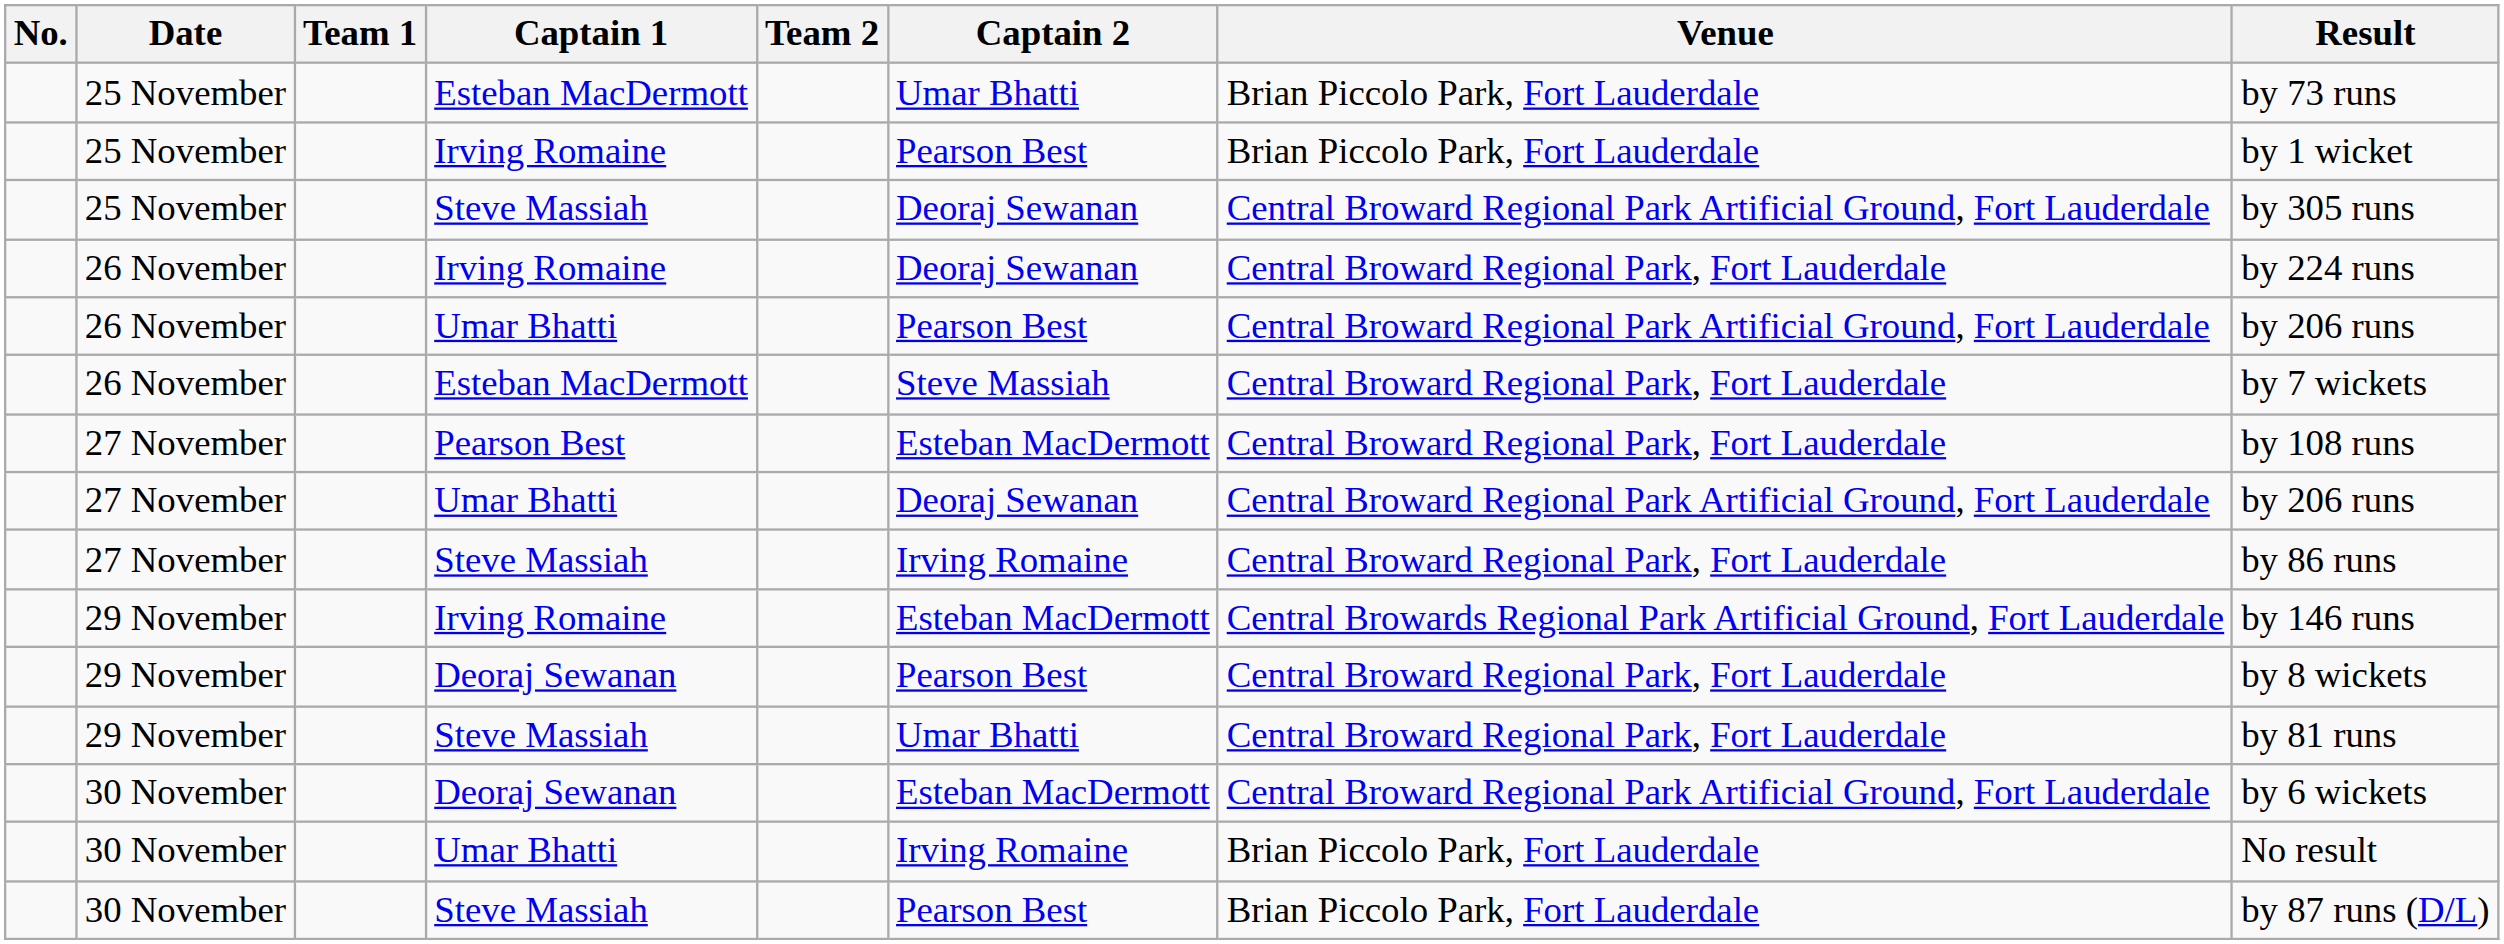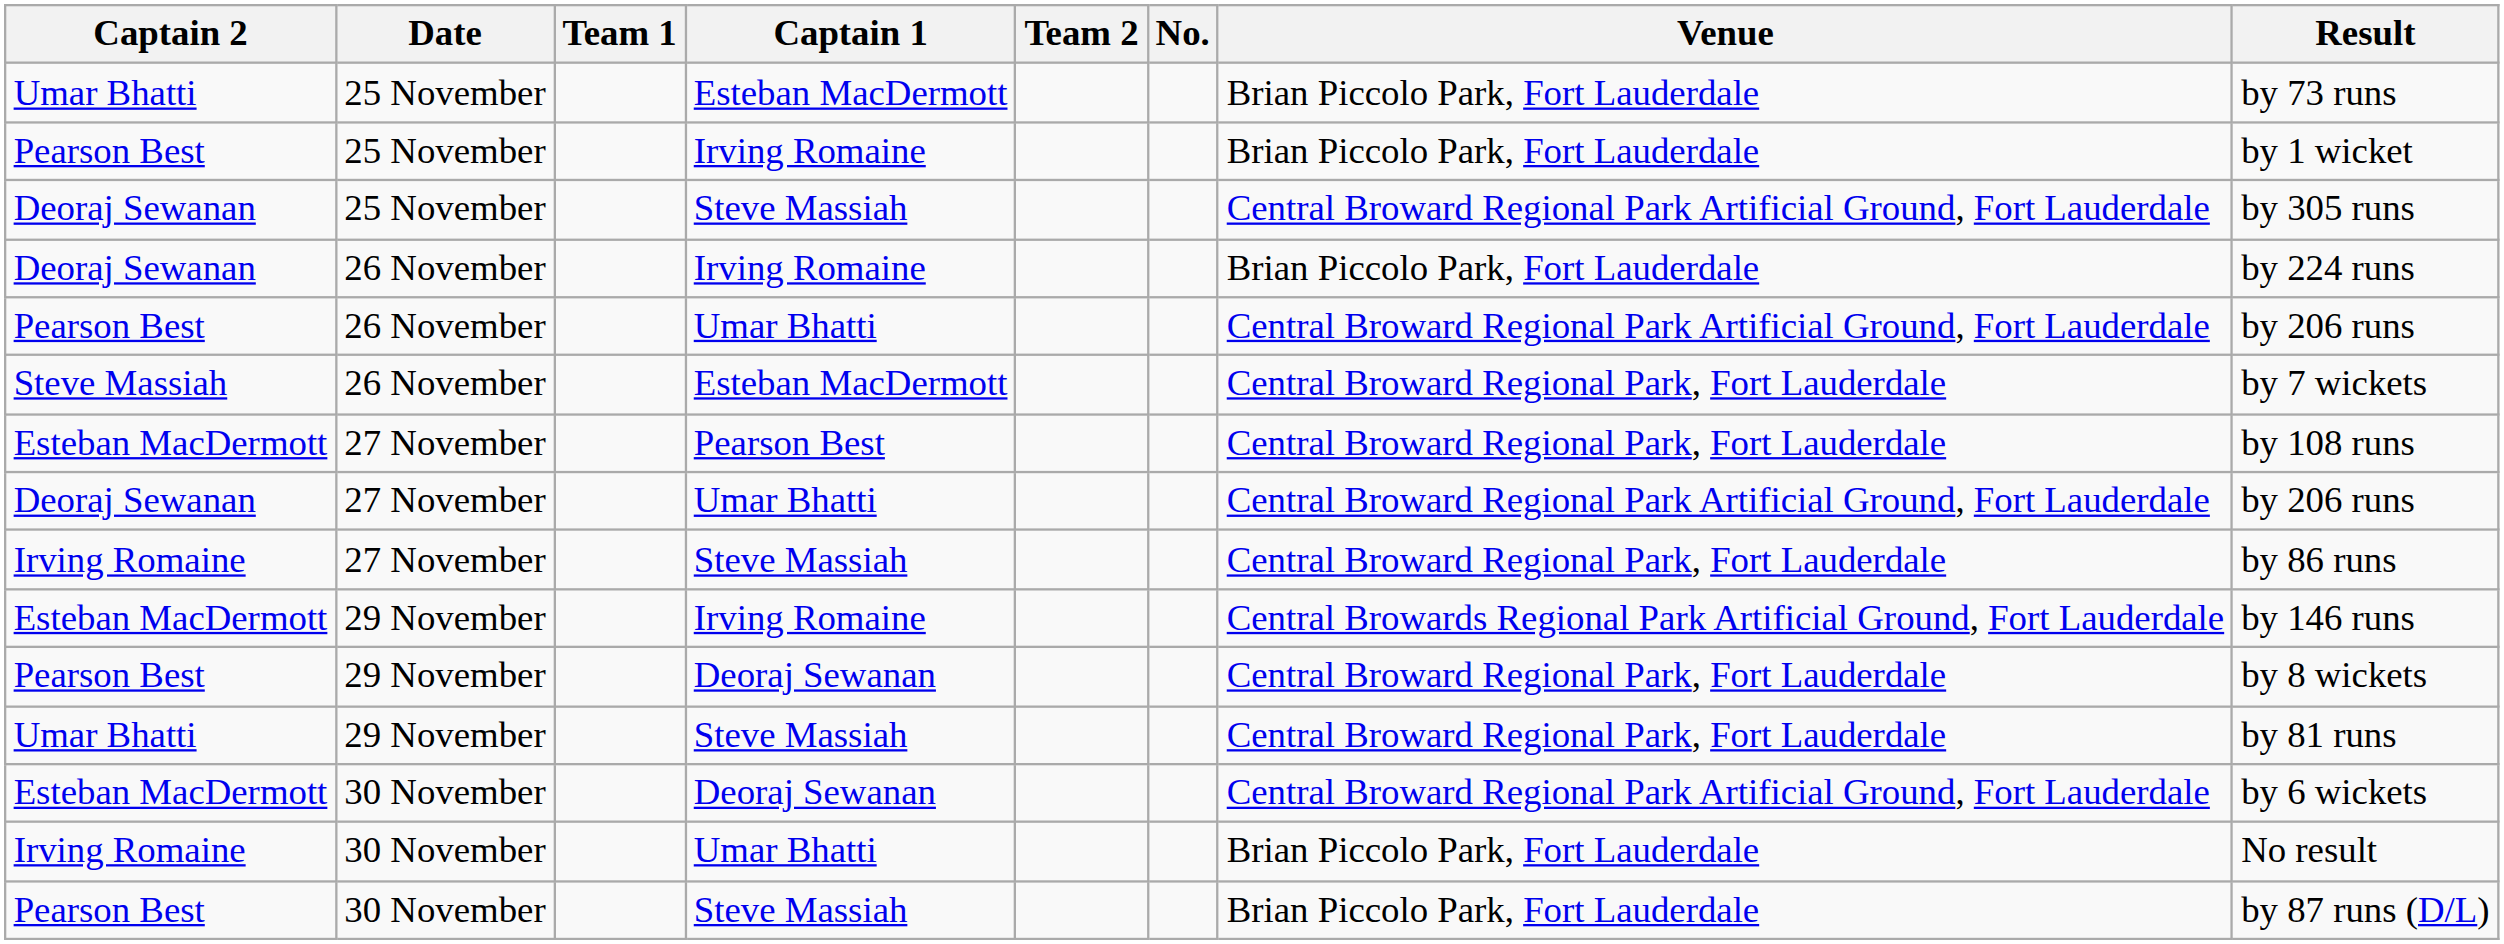 <table class="wikitable">
 <tr>
-<th>No.</th>
+<th>Captain 2</th>
 <th>Date</th>
 <th>Team 1</th>
 <th>Captain 1</th>
 <th>Team 2</th>
-<th>Captain 2</th>
+<th>No.</th>
 <th>Venue</th>
 <th>Result</th>
 </tr>
 <tr>
-<td></td>
+<td><a href='#'>Umar Bhatti</a></td>
 <td>25 November</td>
 <td></td>
 <td><a href='#'>Esteban MacDermott</a></td>
 <td></td>
-<td><a href='#'>Umar Bhatti</a></td>
+<td></td>
 <td>Brian Piccolo Park, <a href='#'>Fort Lauderdale</a></td>
 <td> by 73 runs</td>
 </tr>
 <tr>
-<td></td>
+<td><a href='#'>Pearson Best</a></td>
 <td>25 November</td>
 <td></td>
 <td><a href='#'>Irving Romaine</a></td>
 <td></td>
-<td><a href='#'>Pearson Best</a></td>
+<td></td>
 <td>Brian Piccolo Park, <a href='#'>Fort Lauderdale</a></td>
 <td> by 1 wicket</td>
 </tr>
 <tr>
-<td></td>
+<td><a href='#'>Deoraj Sewanan</a></td>
 <td>25 November</td>
 <td></td>
 <td><a href='#'>Steve Massiah</a></td>
 <td></td>
-<td><a href='#'>Deoraj Sewanan</a></td>
+<td></td>
 <td><a href='#'>Central Broward Regional Park Artificial Ground</a>, <a href='#'>Fort Lauderdale</a></td>
 <td> by 305 runs</td>
 </tr>
 <tr>
-<td></td>
+<td><a href='#'>Deoraj Sewanan</a></td>
 <td>26 November</td>
 <td></td>
 <td><a href='#'>Irving Romaine</a></td>
 <td></td>
-<td><a href='#'>Deoraj Sewanan</a></td>
-<td><a href='#'>Central Broward Regional Park</a>, <a href='#'>Fort Lauderdale</a></td>
+<td></td>
+<td>Brian Piccolo Park, <a href='#'>Fort Lauderdale</a></td>
 <td> by 224 runs</td>
 </tr>
 <tr>
-<td></td>
+<td><a href='#'>Pearson Best</a></td>
 <td>26 November</td>
 <td></td>
 <td><a href='#'>Umar Bhatti</a></td>
 <td></td>
-<td><a href='#'>Pearson Best</a></td>
+<td></td>
 <td><a href='#'>Central Broward Regional Park Artificial Ground</a>, <a href='#'>Fort Lauderdale</a></td>
 <td> by 206 runs</td>
 </tr>
 <tr>
-<td></td>
+<td><a href='#'>Steve Massiah</a></td>
 <td>26 November</td>
 <td></td>
 <td><a href='#'>Esteban MacDermott</a></td>
 <td></td>
-<td><a href='#'>Steve Massiah</a></td>
+<td></td>
 <td><a href='#'>Central Broward Regional Park</a>, <a href='#'>Fort Lauderdale</a></td>
 <td> by 7 wickets</td>
 </tr>
 <tr>
-<td></td>
+<td><a href='#'>Esteban MacDermott</a></td>
 <td>27 November</td>
 <td></td>
 <td><a href='#'>Pearson Best</a></td>
 <td></td>
-<td><a href='#'>Esteban MacDermott</a></td>
+<td></td>
 <td><a href='#'>Central Broward Regional Park</a>, <a href='#'>Fort Lauderdale</a></td>
 <td> by 108 runs</td>
 </tr>
 <tr>
-<td></td>
+<td><a href='#'>Deoraj Sewanan</a></td>
 <td>27 November</td>
 <td></td>
 <td><a href='#'>Umar Bhatti</a></td>
 <td></td>
-<td><a href='#'>Deoraj Sewanan</a></td>
+<td></td>
 <td><a href='#'>Central Broward Regional Park Artificial Ground</a>, <a href='#'>Fort Lauderdale</a></td>
 <td> by 206 runs</td>
 </tr>
 <tr>
-<td></td>
+<td><a href='#'>Irving Romaine</a></td>
 <td>27 November</td>
 <td></td>
 <td><a href='#'>Steve Massiah</a></td>
 <td></td>
-<td><a href='#'>Irving Romaine</a></td>
+<td></td>
 <td><a href='#'>Central Broward Regional Park</a>, <a href='#'>Fort Lauderdale</a></td>
 <td> by 86 runs</td>
 </tr>
 <tr>
-<td></td>
+<td><a href='#'>Esteban MacDermott</a></td>
 <td>29 November</td>
 <td></td>
 <td><a href='#'>Irving Romaine</a></td>
 <td></td>
-<td><a href='#'>Esteban MacDermott</a></td>
+<td></td>
 <td><a href='#'>Central Browards Regional Park Artificial Ground</a>, <a href='#'>Fort Lauderdale</a></td>
 <td> by 146 runs</td>
 </tr>
 <tr>
-<td></td>
+<td><a href='#'>Pearson Best</a></td>
 <td>29 November</td>
 <td></td>
 <td><a href='#'>Deoraj Sewanan</a></td>
 <td></td>
-<td><a href='#'>Pearson Best</a></td>
+<td></td>
 <td><a href='#'>Central Broward Regional Park</a>, <a href='#'>Fort Lauderdale</a></td>
 <td> by 8 wickets</td>
 </tr>
 <tr>
-<td></td>
+<td><a href='#'>Umar Bhatti</a></td>
 <td>29 November</td>
 <td></td>
 <td><a href='#'>Steve Massiah</a></td>
 <td></td>
-<td><a href='#'>Umar Bhatti</a></td>
+<td></td>
 <td><a href='#'>Central Broward Regional Park</a>, <a href='#'>Fort Lauderdale</a></td>
 <td> by 81 runs</td>
 </tr>
 <tr>
-<td></td>
+<td><a href='#'>Esteban MacDermott</a></td>
 <td>30 November</td>
 <td></td>
 <td><a href='#'>Deoraj Sewanan</a></td>
 <td></td>
-<td><a href='#'>Esteban MacDermott</a></td>
+<td></td>
 <td><a href='#'>Central Broward Regional Park Artificial Ground</a>, <a href='#'>Fort Lauderdale</a></td>
 <td> by 6 wickets</td>
 </tr>
 <tr>
-<td></td>
+<td><a href='#'>Irving Romaine</a></td>
 <td>30 November</td>
 <td></td>
 <td><a href='#'>Umar Bhatti</a></td>
 <td></td>
-<td><a href='#'>Irving Romaine</a></td>
+<td></td>
 <td>Brian Piccolo Park, <a href='#'>Fort Lauderdale</a></td>
 <td>No result</td>
 </tr>
 <tr>
-<td></td>
+<td><a href='#'>Pearson Best</a></td>
 <td>30 November</td>
 <td></td>
 <td><a href='#'>Steve Massiah</a></td>
 <td></td>
-<td><a href='#'>Pearson Best</a></td>
+<td></td>
 <td>Brian Piccolo Park, <a href='#'>Fort Lauderdale</a></td>
 <td> by 87 runs (<a href='#'>D/L</a>)</td>
 </tr>
 </table>
